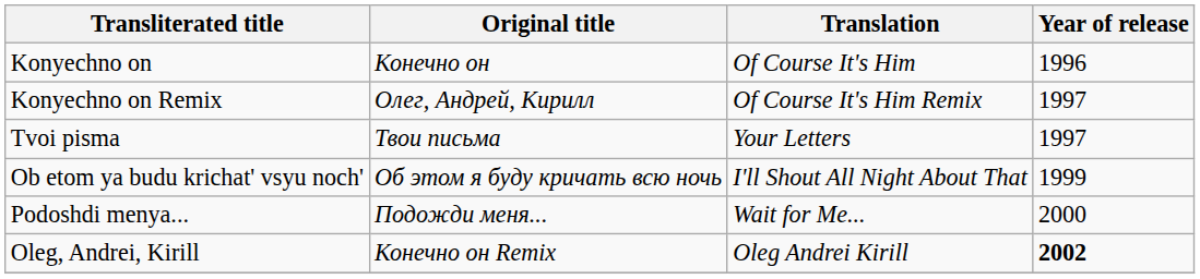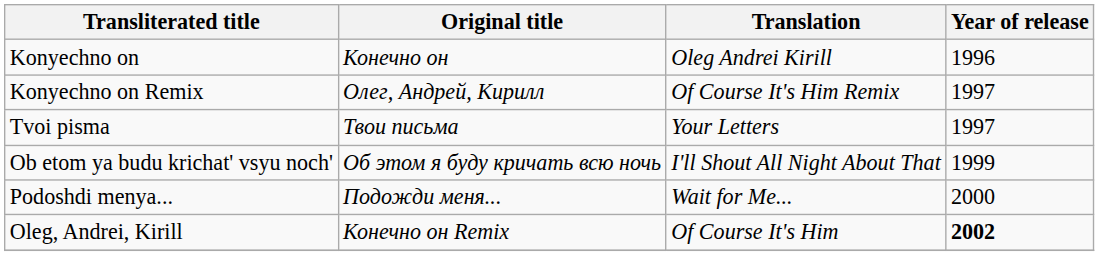 <table class="wikitable">
 <tr>
 <th>Transliterated title</th>
 <th>Original title</th>
 <th>Translation</th>
 <th>Year of release</th>
 </tr>
 <tr>
 <td>Konyechno on</td>
 <td><em>Конечно он</em></td>
-<td><em>Of Course It's Him</em></td>
+<td><em>Oleg Andrei Kirill</em></td>
 <td>1996</td>
 </tr>
 <tr>
 <td>Konyechno on Remix</td>
 <td><em>Олег, Андрей, Кирилл</em></td>
 <td><em>Of Course It's Him Remix</em></td>
 <td>1997</td>
 </tr>
 <tr>
 <td>Tvoi pisma</td>
 <td><em>Твои письма</em></td>
 <td><em>Your Letters</em></td>
 <td>1997</td>
 </tr>
 <tr>
 <td>Ob etom ya budu krichat' vsyu noch'</td>
 <td><em>Об этом я буду кричать всю ночь</em></td>
 <td><em>I'll Shout All Night About That</em></td>
 <td>1999</td>
 </tr>
 <tr>
 <td>Podoshdi menya...</td>
 <td><em>Подожди меня...</em></td>
 <td><em>Wait for Me...</em></td>
 <td>2000</td>
 </tr>
 <tr>
 <td>Oleg, Andrei, Kirill</td>
 <td><em>Конечно он Remix</em></td>
-<td><em>Oleg Andrei Kirill</em></td>
+<td><em>Of Course It's Him</em></td>
 <td><strong>2002</strong></td>
 </tr>
 <tr>
 </tr>
 </table>
